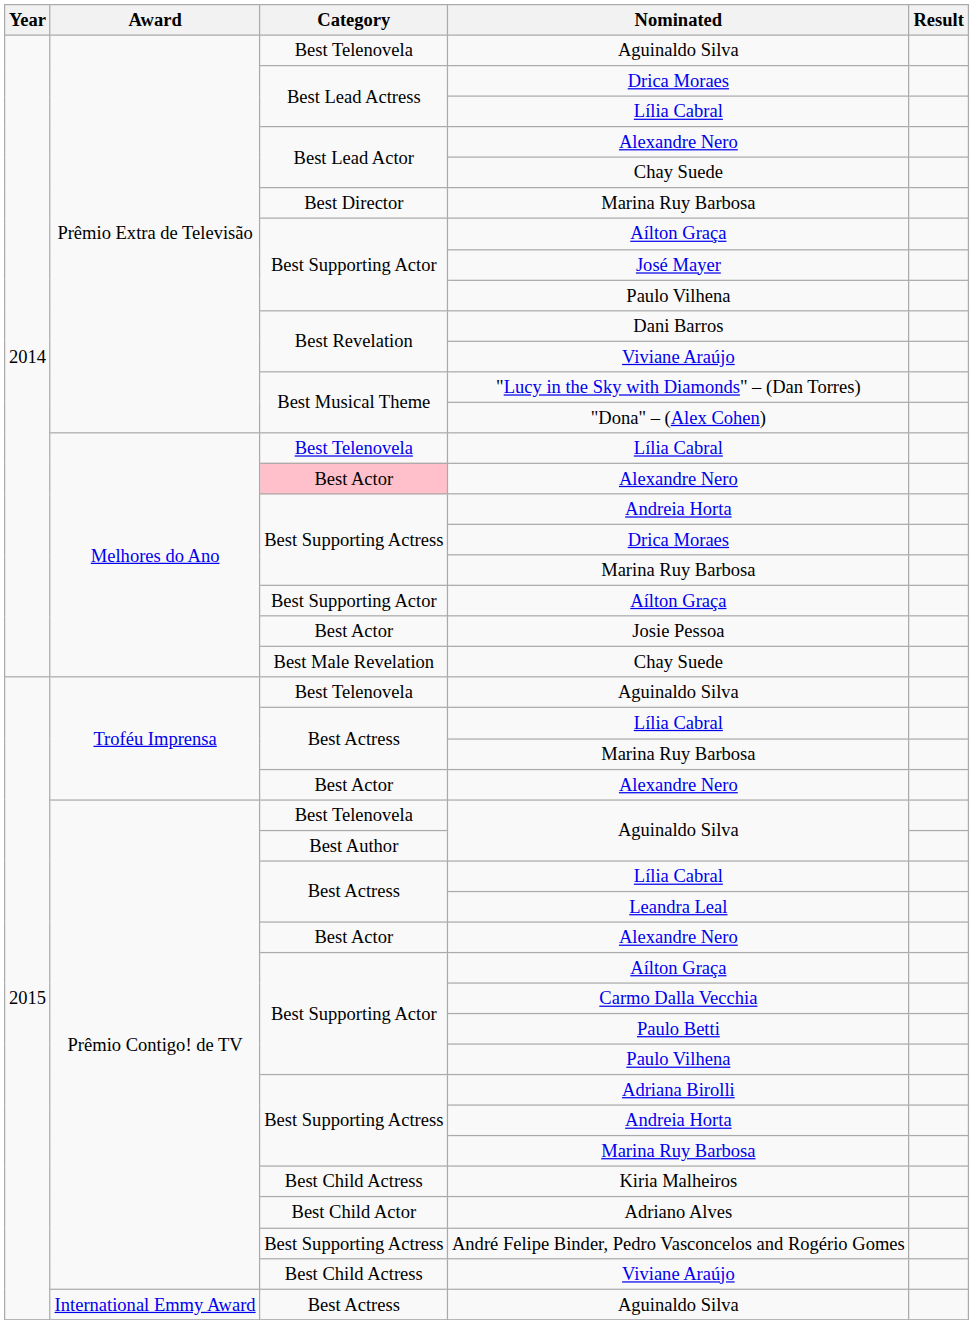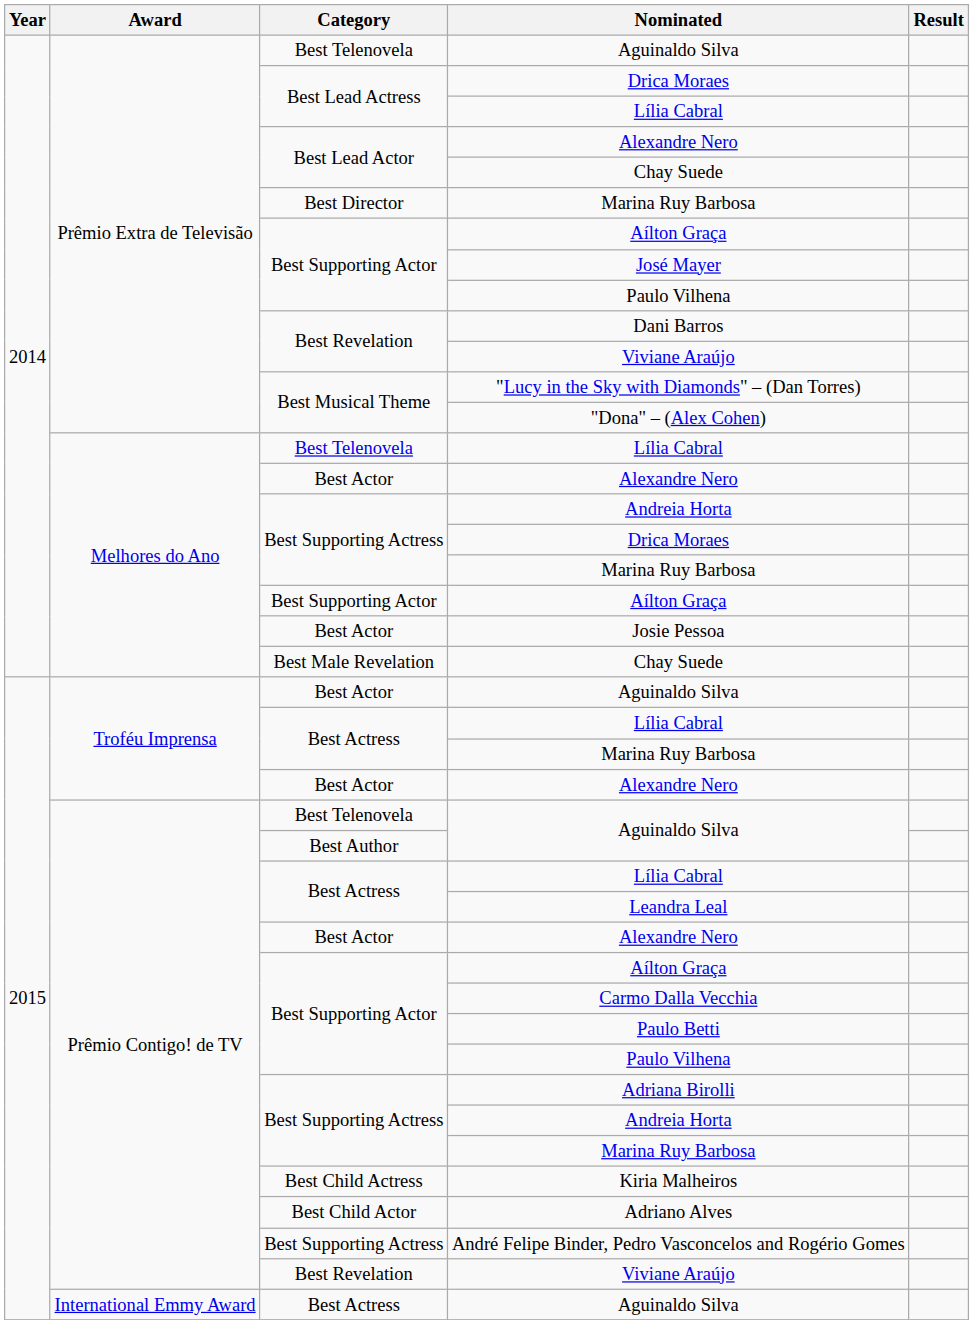 <table class="wikitable" style="font-size: 95%; text-align:center;">
 <tr>
 <th>Year</th>
 <th>Award</th>
 <th>Category</th>
 <th>Nominated</th>
 <th>Result</th>
 </tr>
 <tr>
 <td rowspan="21">2014</td>
 <td rowspan="13">Prêmio Extra de Televisão</td>
 <td>Best Telenovela</td>
 <td>Aguinaldo Silva</td>
 <td></td>
 </tr>
 <tr>
 <td rowspan="2">Best Lead Actress</td>
 <td><a href='#'>Drica Moraes</a></td>
 <td></td>
 </tr>
 <tr>
 <td><a href='#'>Lília Cabral</a></td>
 <td></td>
 </tr>
 <tr>
 <td rowspan="2">Best Lead Actor</td>
 <td><a href='#'>Alexandre Nero</a></td>
 <td></td>
 </tr>
 <tr>
 <td>Chay Suede</td>
 <td></td>
 </tr>
 <tr>
 <td>Best Director</td>
 <td>Marina Ruy Barbosa</td>
 <td></td>
 </tr>
 <tr>
 <td rowspan="3">Best Supporting Actor</td>
 <td><a href='#'>Aílton Graça</a></td>
 <td></td>
 </tr>
 <tr>
 <td><a href='#'>José Mayer</a></td>
 <td></td>
 </tr>
 <tr>
 <td>Paulo Vilhena</td>
 <td></td>
 </tr>
 <tr>
 <td rowspan="2">Best Revelation</td>
 <td>Dani Barros</td>
 <td></td>
 </tr>
 <tr>
 <td><a href='#'>Viviane Araújo</a></td>
 <td></td>
 </tr>
 <tr>
 <td rowspan="2">Best Musical Theme</td>
 <td>"<a href='#'>Lucy in the Sky with Diamonds</a>" – (Dan Torres)</td>
 <td></td>
 </tr>
 <tr>
 <td>"Dona" – (<a href='#'>Alex Cohen</a>)</td>
 <td></td>
 </tr>
 <tr>
 <td rowspan="8"><a href='#'>Melhores do Ano</a></td>
 <td><a href='#'>Best Telenovela</a></td>
 <td><a href='#'>Lília Cabral</a></td>
 <td></td>
 </tr>
 <tr>
-<td style="background: pink;">Best Actor</td>
+<td>Best Actor</td>
 <td><a href='#'>Alexandre Nero</a></td>
 <td></td>
 </tr>
 <tr>
 <td rowspan="3">Best Supporting Actress</td>
 <td><a href='#'>Andreia Horta</a></td>
 <td></td>
 </tr>
 <tr>
 <td><a href='#'>Drica Moraes</a></td>
 <td></td>
 </tr>
 <tr>
 <td>Marina Ruy Barbosa</td>
 <td></td>
 </tr>
 <tr>
 <td>Best Supporting Actor</td>
 <td><a href='#'>Aílton Graça</a></td>
 <td></td>
 </tr>
 <tr>
 <td>Best Actor</td>
 <td>Josie Pessoa</td>
 <td></td>
 </tr>
 <tr>
 <td>Best Male Revelation</td>
 <td>Chay Suede</td>
 <td></td>
 </tr>
 <tr>
 <td rowspan="21">2015</td>
 <td rowspan="4"><a href='#'>Troféu Imprensa</a></td>
-<td>Best Telenovela</td>
+<td>Best Actor</td>
 <td>Aguinaldo Silva</td>
 <td></td>
 </tr>
 <tr>
 <td rowspan="2">Best Actress</td>
 <td><a href='#'>Lília Cabral</a></td>
 <td></td>
 </tr>
 <tr>
 <td>Marina Ruy Barbosa</td>
 <td></td>
 </tr>
 <tr>
 <td>Best Actor</td>
 <td><a href='#'>Alexandre Nero</a></td>
 <td></td>
 </tr>
 <tr>
 <td rowspan="16">Prêmio Contigo! de TV</td>
 <td>Best Telenovela</td>
 <td rowspan="2">Aguinaldo Silva</td>
 <td></td>
 </tr>
 <tr>
 <td>Best Author</td>
 <td></td>
 </tr>
 <tr>
 <td rowspan="2">Best Actress</td>
 <td><a href='#'>Lília Cabral</a></td>
 <td></td>
 </tr>
 <tr>
 <td><a href='#'>Leandra Leal</a></td>
 <td></td>
 </tr>
 <tr>
 <td>Best Actor</td>
 <td><a href='#'>Alexandre Nero</a></td>
 <td></td>
 </tr>
 <tr>
 <td rowspan="4">Best Supporting Actor</td>
 <td><a href='#'>Aílton Graça</a></td>
 <td></td>
 </tr>
 <tr>
 <td><a href='#'>Carmo Dalla Vecchia</a></td>
 <td></td>
 </tr>
 <tr>
 <td><a href='#'>Paulo Betti</a></td>
 <td></td>
 </tr>
 <tr>
 <td><a href='#'>Paulo Vilhena</a></td>
 <td></td>
 </tr>
 <tr>
 <td rowspan="3">Best Supporting Actress</td>
 <td><a href='#'>Adriana Birolli</a></td>
 <td></td>
 </tr>
 <tr>
 <td><a href='#'>Andreia Horta</a></td>
 <td></td>
 </tr>
 <tr>
 <td><a href='#'>Marina Ruy Barbosa</a></td>
 <td></td>
 </tr>
 <tr>
 <td>Best Child Actress</td>
 <td>Kiria Malheiros</td>
 <td></td>
 </tr>
 <tr>
 <td>Best Child Actor</td>
 <td>Adriano Alves</td>
 <td></td>
 </tr>
 <tr>
 <td>Best Supporting Actress</td>
 <td>André Felipe Binder, Pedro Vasconcelos and Rogério Gomes</td>
 <td></td>
 </tr>
 <tr>
-<td>Best Child Actress</td>
+<td>Best Revelation</td>
 <td><a href='#'>Viviane Araújo</a></td>
 <td></td>
 </tr>
 <tr>
 <td><a href='#'>International Emmy Award</a></td>
 <td>Best Actress</td>
 <td>Aguinaldo Silva</td>
 <td></td>
 </tr>
 </table>
